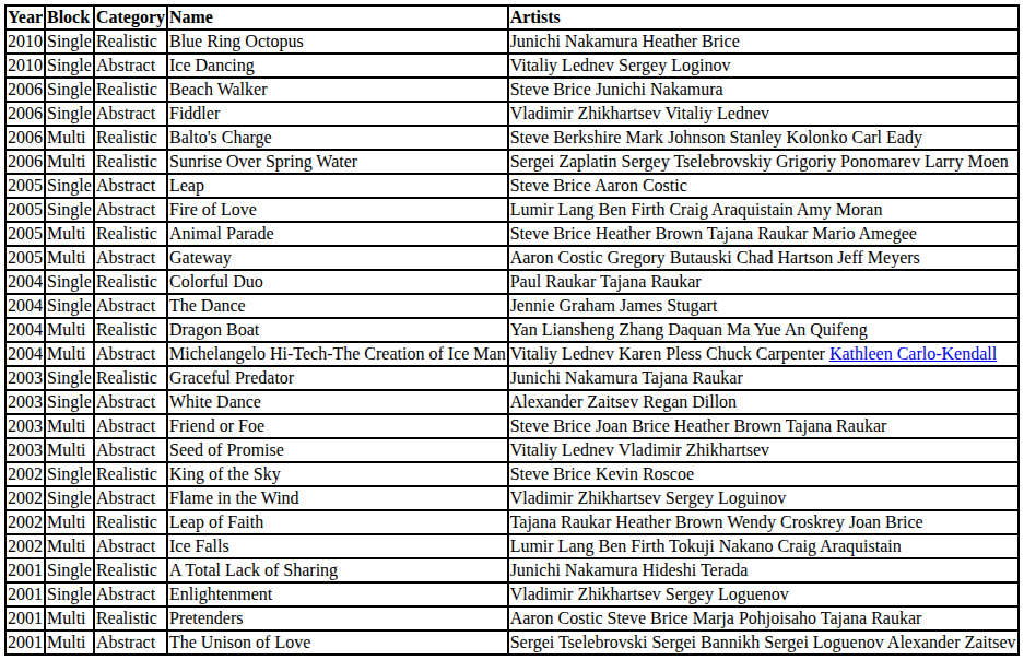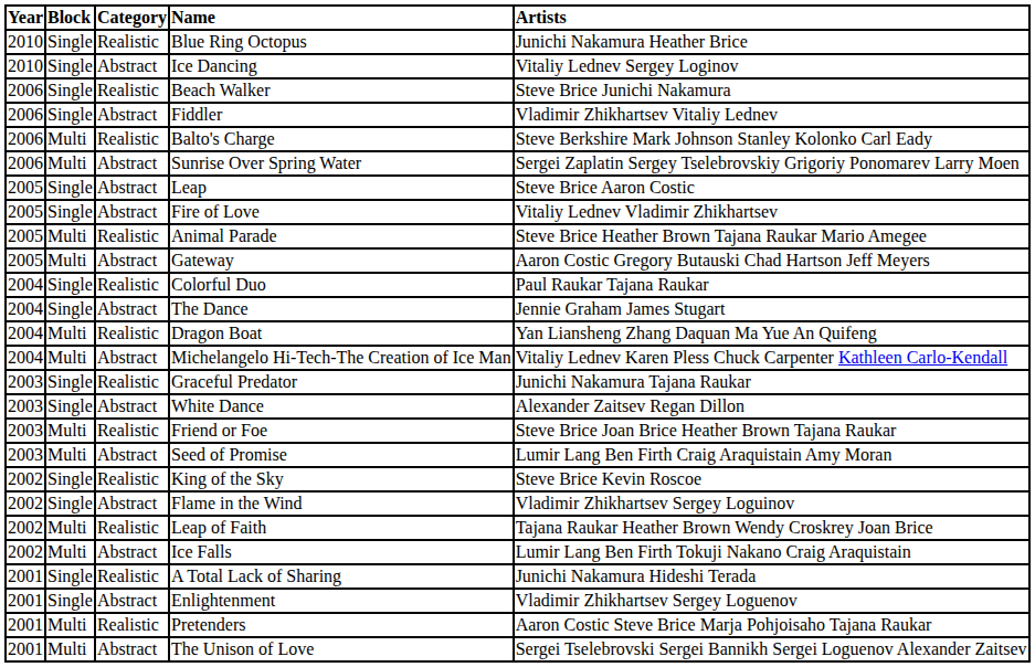 <table style="background:black; color:black">
 <tr style="background:white">
 <td><strong>Year</strong></td>
 <td><strong>Block</strong></td>
 <td><strong>Category</strong></td>
 <td><strong>Name</strong></td>
 <td><strong>Artists</strong></td>
 </tr>
 <tr style="background:white">
 <td>2010</td>
 <td>Single</td>
 <td>Realistic</td>
 <td>Blue Ring Octopus</td>
 <td>Junichi Nakamura Heather Brice</td>
 </tr>
 <tr style="background:white">
 <td>2010</td>
 <td>Single</td>
 <td>Abstract</td>
 <td>Ice Dancing</td>
 <td>Vitaliy Lednev Sergey Loginov</td>
 </tr>
 <tr style="background:white">
 <td>2006</td>
 <td>Single</td>
 <td>Realistic</td>
 <td>Beach Walker</td>
 <td>Steve Brice Junichi Nakamura</td>
 </tr>
 <tr style="background:white">
 <td>2006</td>
 <td>Single</td>
 <td>Abstract</td>
 <td>Fiddler</td>
 <td>Vladimir Zhikhartsev Vitaliy Lednev</td>
 </tr>
 <tr style="background:white">
 <td>2006</td>
 <td>Multi</td>
 <td>Realistic</td>
 <td>Balto's Charge</td>
 <td>Steve Berkshire  Mark Johnson  Stanley Kolonko  Carl Eady</td>
 </tr>
 <tr style="background:white">
 <td>2006</td>
 <td>Multi</td>
-<td>Realistic</td>
+<td>Abstract</td>
 <td>Sunrise Over Spring Water</td>
 <td>Sergei Zaplatin  Sergey Tselebrovskiy Grigoriy Ponomarev Larry Moen</td>
 </tr>
 <tr style="background:white">
 <td>2005</td>
 <td>Single</td>
 <td>Abstract</td>
 <td>Leap</td>
 <td>Steve Brice Aaron Costic</td>
 </tr>
 <tr style="background:white">
 <td>2005</td>
 <td>Single</td>
 <td>Abstract</td>
 <td>Fire of Love</td>
-<td>Lumir Lang Ben Firth Craig Araquistain Amy Moran</td>
+<td>Vitaliy Lednev Vladimir Zhikhartsev</td>
 </tr>
 <tr style="background:white">
 <td>2005</td>
 <td>Multi</td>
 <td>Realistic</td>
 <td>Animal Parade</td>
 <td>Steve Brice Heather Brown Tajana Raukar Mario Amegee</td>
 </tr>
 <tr style="background:white">
 <td>2005</td>
 <td>Multi</td>
 <td>Abstract</td>
 <td>Gateway</td>
 <td>Aaron Costic Gregory Butauski Chad Hartson Jeff Meyers</td>
 </tr>
 <tr style="background:white">
 <td>2004</td>
 <td>Single</td>
 <td>Realistic</td>
 <td>Colorful Duo</td>
 <td>Paul Raukar Tajana Raukar</td>
 </tr>
 <tr style="background:white">
 <td>2004</td>
 <td>Single</td>
 <td>Abstract</td>
 <td>The Dance</td>
 <td>Jennie Graham  James Stugart</td>
 </tr>
 <tr style="background:white">
 <td>2004</td>
 <td>Multi</td>
 <td>Realistic</td>
 <td>Dragon Boat</td>
 <td>Yan Liansheng Zhang Daquan Ma Yue An Quifeng</td>
 </tr>
 <tr style="background:white">
 <td>2004</td>
 <td>Multi</td>
 <td>Abstract</td>
 <td>Michelangelo Hi-Tech-The Creation of Ice Man</td>
 <td>Vitaliy Lednev Karen Pless Chuck Carpenter <a href='#'>Kathleen Carlo-Kendall</a></td>
 </tr>
 <tr style="background:white">
 <td>2003</td>
 <td>Single</td>
 <td>Realistic</td>
 <td>Graceful Predator</td>
 <td>Junichi Nakamura Tajana Raukar</td>
 </tr>
 <tr style="background:white">
 <td>2003</td>
 <td>Single</td>
 <td>Abstract</td>
 <td>White Dance</td>
 <td>Alexander Zaitsev Regan Dillon</td>
 </tr>
 <tr style="background:white">
 <td>2003</td>
 <td>Multi</td>
-<td>Abstract</td>
+<td>Realistic</td>
 <td>Friend or Foe</td>
 <td>Steve Brice Joan Brice Heather Brown Tajana Raukar</td>
 </tr>
 <tr style="background:white">
 <td>2003</td>
 <td>Multi</td>
 <td>Abstract</td>
 <td>Seed of Promise</td>
-<td>Vitaliy Lednev Vladimir Zhikhartsev</td>
+<td>Lumir Lang Ben Firth Craig Araquistain Amy Moran</td>
 </tr>
 <tr style="background:white">
 <td>2002</td>
 <td>Single</td>
 <td>Realistic</td>
 <td>King of the Sky</td>
 <td>Steve Brice Kevin Roscoe</td>
 </tr>
 <tr style="background:white">
 <td>2002</td>
 <td>Single</td>
 <td>Abstract</td>
 <td>Flame in the Wind</td>
 <td>Vladimir Zhikhartsev Sergey Loguinov</td>
 </tr>
 <tr style="background:white">
 <td>2002</td>
 <td>Multi</td>
 <td>Realistic</td>
 <td>Leap of Faith</td>
 <td>Tajana Raukar Heather Brown Wendy Croskrey Joan Brice</td>
 </tr>
 <tr style="background:white">
 <td>2002</td>
 <td>Multi</td>
 <td>Abstract</td>
 <td>Ice Falls</td>
 <td>Lumir Lang Ben Firth Tokuji Nakano Craig Araquistain</td>
 </tr>
 <tr style="background:white">
 <td>2001</td>
 <td>Single</td>
 <td>Realistic</td>
 <td>A Total Lack of Sharing</td>
 <td>Junichi Nakamura Hideshi Terada</td>
 </tr>
 <tr style="background:white">
 <td>2001</td>
 <td>Single</td>
 <td>Abstract</td>
 <td>Enlightenment</td>
 <td>Vladimir Zhikhartsev Sergey Loguenov</td>
 </tr>
 <tr style="background:white">
 <td>2001</td>
 <td>Multi</td>
 <td>Realistic</td>
 <td>Pretenders</td>
 <td>Aaron Costic Steve Brice Marja Pohjoisaho Tajana Raukar</td>
 </tr>
 <tr style="background:white">
 <td>2001</td>
 <td>Multi</td>
 <td>Abstract</td>
 <td>The Unison of Love</td>
 <td>Sergei Tselebrovski Sergei Bannikh Sergei Loguenov Alexander Zaitsev</td>
 </tr>
 </table>
